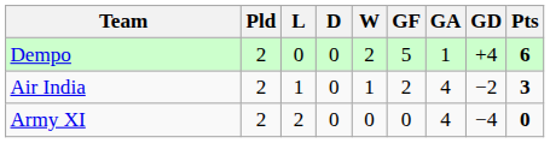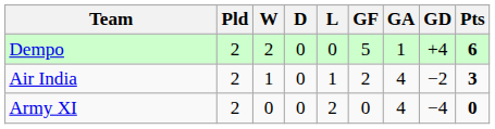 <table class="wikitable" style="text-align: center;">
 <tr>
 <th width="175">Team</th>
 <th width="20">Pld</th>
+<th width="20">W</th>
+<th width="20">D</th>
 <th width="20">L</th>
-<th width="20">D</th>
-<th width="20">W</th>
 <th width="20">GF</th>
 <th width="20">GA</th>
 <th width="20">GD</th>
 <th width="20">Pts</th>
 </tr>
 <tr bgcolor=#ccffcc>
 <td align=left> <a href='#'>Dempo</a></td>
 <td>2</td>
+<td>2</td>
 <td>0</td>
 <td>0</td>
-<td>2</td>
 <td>5</td>
 <td>1</td>
 <td>+4</td>
 <td><strong>6</strong></td>
 </tr>
 <tr>
 <td align=left> <a href='#'>Air India</a></td>
 <td>2</td>
 <td>1</td>
 <td>0</td>
 <td>1</td>
 <td>2</td>
 <td>4</td>
 <td>−2</td>
 <td><strong>3</strong></td>
 </tr>
 <tr>
 <td align=left> <a href='#'>Army XI</a></td>
 <td>2</td>
-<td>2</td>
 <td>0</td>
 <td>0</td>
+<td>2</td>
 <td>0</td>
 <td>4</td>
 <td>−4</td>
 <td><strong>0</strong></td>
 </tr>
 </table>
